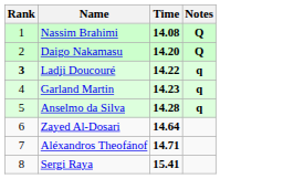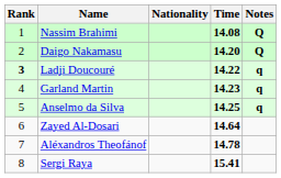 <table class="wikitable sortable" style="text-align:center">
 <tr>
 <th>Rank</th>
 <th>Name</th>
+<th>Nationality</th>
 <th>Time</th>
 <th>Notes</th>
 </tr>
 <tr bgcolor=ccffcc>
 <td>1</td>
 <td align=left><a href='#'>Nassim Brahimi</a></td>
+<td align=left></td>
 <td><strong>14.08</strong></td>
 <td><strong>Q</strong></td>
 </tr>
 <tr bgcolor=ccffcc>
 <td>2</td>
 <td align=left><a href='#'>Daigo Nakamasu</a></td>
+<td align=left></td>
 <td><strong>14.20</strong></td>
 <td><strong>Q</strong></td>
 </tr>
 <tr bgcolor=ddffdd>
 <td><strong>3</strong></td>
 <td align=left><a href='#'>Ladji Doucouré</a></td>
+<td align=left></td>
 <td><strong>14.22</strong></td>
 <td><strong>q</strong></td>
 </tr>
 <tr bgcolor=ddffdd>
 <td>4</td>
 <td align=left><a href='#'>Garland Martin</a></td>
+<td align=left></td>
 <td><strong>14.23</strong></td>
 <td><strong>q</strong></td>
 </tr>
 <tr bgcolor=ddffdd>
 <td>5</td>
 <td align=left><a href='#'>Anselmo da Silva</a></td>
-<td><strong>14.28</strong></td>
+<td align=left></td>
+<td><strong>14.25</strong></td>
 <td><strong>q</strong></td>
 </tr>
 <tr>
 <td>6</td>
 <td align=left><a href='#'>Zayed Al-Dosari</a></td>
+<td align=left></td>
 <td><strong>14.64</strong></td>
 <td></td>
 </tr>
 <tr>
 <td>7</td>
 <td align=left><a href='#'>Aléxandros Theofánof</a></td>
-<td><strong>14.71</strong></td>
+<td align=left></td>
+<td><strong>14.78</strong></td>
 <td></td>
 </tr>
 <tr>
 <td>8</td>
 <td align=left><a href='#'>Sergi Raya</a></td>
+<td align=left></td>
 <td><strong>15.41</strong></td>
 <td></td>
 </tr>
 </table>
